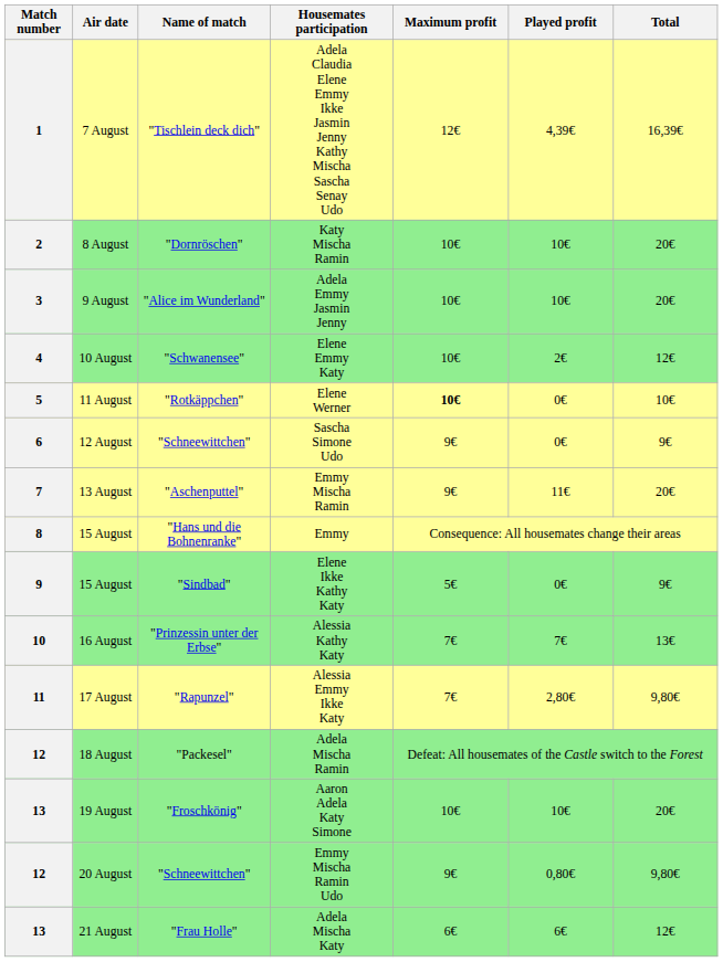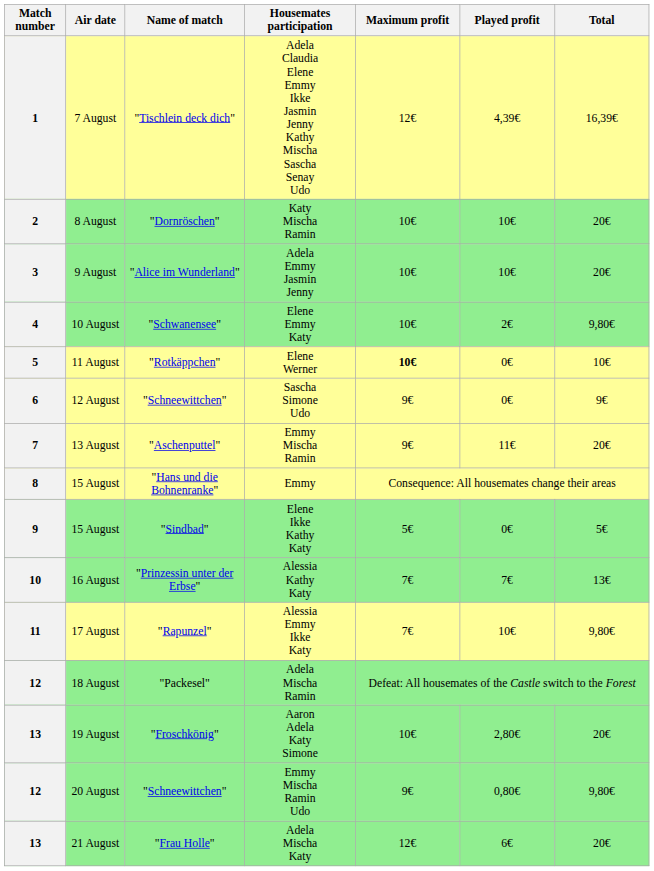 <table class="wikitable" style="width:100%; text-align:center;">
 <tr>
 <th scope="col" style="width:100px">Match number</th>
 <th scope="col" style="width:100px">Air date</th>
 <th scope="col" style="width:200px">Name of match</th>
 <th scope="col" style="width:200px">Housemates participation</th>
 <th scope="col" style="width:200px">Maximum profit</th>
 <th scope="col" style="width:200px">Played profit</th>
 <th scope="col" style="width:200px">Total</th>
 </tr>
 <tr style="background:#FFFF99;">
 <th>1</th>
 <td>7 August</td>
 <td>"<a href='#'>Tischlein deck dich</a>"</td>
 <td>Adela<br>Claudia<br>Elene<br>Emmy<br>Ikke<br>Jasmin<br>Jenny<br>Kathy<br>Mischa<br>Sascha<br>Senay<br>Udo</td>
 <td>12€</td>
 <td>4,39€</td>
 <td>16,39€</td>
 </tr>
 <tr style="background:lightgreen;">
 <th>2</th>
 <td>8 August</td>
 <td>"<a href='#'>Dornröschen</a>"</td>
 <td>Katy<br>Mischa<br>Ramin</td>
 <td>10€</td>
 <td>10€</td>
 <td>20€</td>
 </tr>
 <tr style="background:lightgreen;">
 <th>3</th>
 <td>9 August</td>
 <td>"<a href='#'>Alice im Wunderland</a>"</td>
 <td>Adela<br>Emmy<br>Jasmin<br>Jenny</td>
 <td>10€</td>
 <td>10€</td>
 <td>20€</td>
 </tr>
 <tr style="background:lightgreen;">
 <th>4</th>
 <td>10 August</td>
 <td>"<a href='#'>Schwanensee</a>"</td>
 <td>Elene<br>Emmy<br>Katy</td>
 <td>10€</td>
 <td>2€</td>
-<td>12€</td>
+<td>9,80€</td>
 </tr>
 <tr style="background:#FFFF99;">
 <th>5</th>
 <td>11 August</td>
 <td>"<a href='#'>Rotkäppchen</a>"</td>
 <td>Elene<br>Werner</td>
 <td><strong>10€</strong></td>
 <td>0€</td>
 <td>10€</td>
 </tr>
 <tr style="background:#FFFF99;">
 <th>6</th>
 <td>12 August</td>
 <td>"<a href='#'>Schneewittchen</a>"</td>
 <td>Sascha<br>Simone<br>Udo</td>
 <td>9€</td>
 <td>0€</td>
 <td>9€</td>
 </tr>
 <tr style="background:#FFFF99;">
 <th>7</th>
 <td>13 August</td>
 <td>"<a href='#'>Aschenputtel</a>"</td>
 <td>Emmy<br>Mischa<br>Ramin</td>
 <td>9€</td>
 <td>11€</td>
 <td>20€</td>
 </tr>
 <tr style="background:#FFFF99;">
 <th>8</th>
 <td>15 August</td>
 <td>"<a href='#'>Hans und die Bohnenranke</a>"</td>
 <td>Emmy</td>
 <td colspan="3">Consequence: All housemates change their areas</td>
 </tr>
 <tr style="background:lightgreen;">
 <th>9</th>
 <td>15 August</td>
 <td>"<a href='#'>Sindbad</a>"</td>
 <td>Elene<br>Ikke<br>Kathy<br>Katy</td>
 <td>5€</td>
 <td>0€</td>
-<td>9€</td>
+<td>5€</td>
 </tr>
 <tr style="background:lightgreen;">
 <th>10</th>
 <td>16 August</td>
 <td>"<a href='#'>Prinzessin unter der Erbse</a>"</td>
 <td>Alessia<br>Kathy<br>Katy</td>
 <td>7€</td>
 <td>7€</td>
 <td>13€</td>
 </tr>
 <tr style="background:#FFFF99;">
 <th>11</th>
 <td>17 August</td>
 <td>"<a href='#'>Rapunzel</a>"</td>
 <td>Alessia<br>Emmy<br>Ikke<br>Katy</td>
 <td>7€</td>
-<td>2,80€</td>
+<td>10€</td>
 <td>9,80€</td>
 </tr>
 <tr style="background:lightgreen;">
 <th>12</th>
 <td>18 August</td>
 <td>"Packesel"</td>
 <td>Adela<br>Mischa<br>Ramin</td>
 <td colspan="3">Defeat: All housemates of the <em>Castle</em> switch to the <em>Forest</em></td>
 </tr>
 <tr style="background:lightgreen;">
 <th>13</th>
 <td>19 August</td>
 <td>"<a href='#'>Froschkönig</a>"</td>
 <td>Aaron<br>Adela<br>Katy<br>Simone</td>
 <td>10€</td>
-<td>10€</td>
+<td>2,80€</td>
 <td>20€</td>
 </tr>
 <tr style="background:lightgreen;">
 <th>12</th>
 <td>20 August</td>
 <td>"<a href='#'>Schneewittchen</a>"</td>
 <td>Emmy<br>Mischa<br>Ramin<br>Udo</td>
 <td>9€</td>
 <td>0,80€</td>
 <td>9,80€</td>
 </tr>
 <tr style="background:lightgreen;">
 <th>13</th>
 <td>21 August</td>
 <td>"<a href='#'>Frau Holle</a>"</td>
 <td>Adela<br>Mischa<br>Katy</td>
+<td>12€</td>
 <td>6€</td>
-<td>6€</td>
-<td>12€</td>
+<td>20€</td>
 </tr>
 </table>
